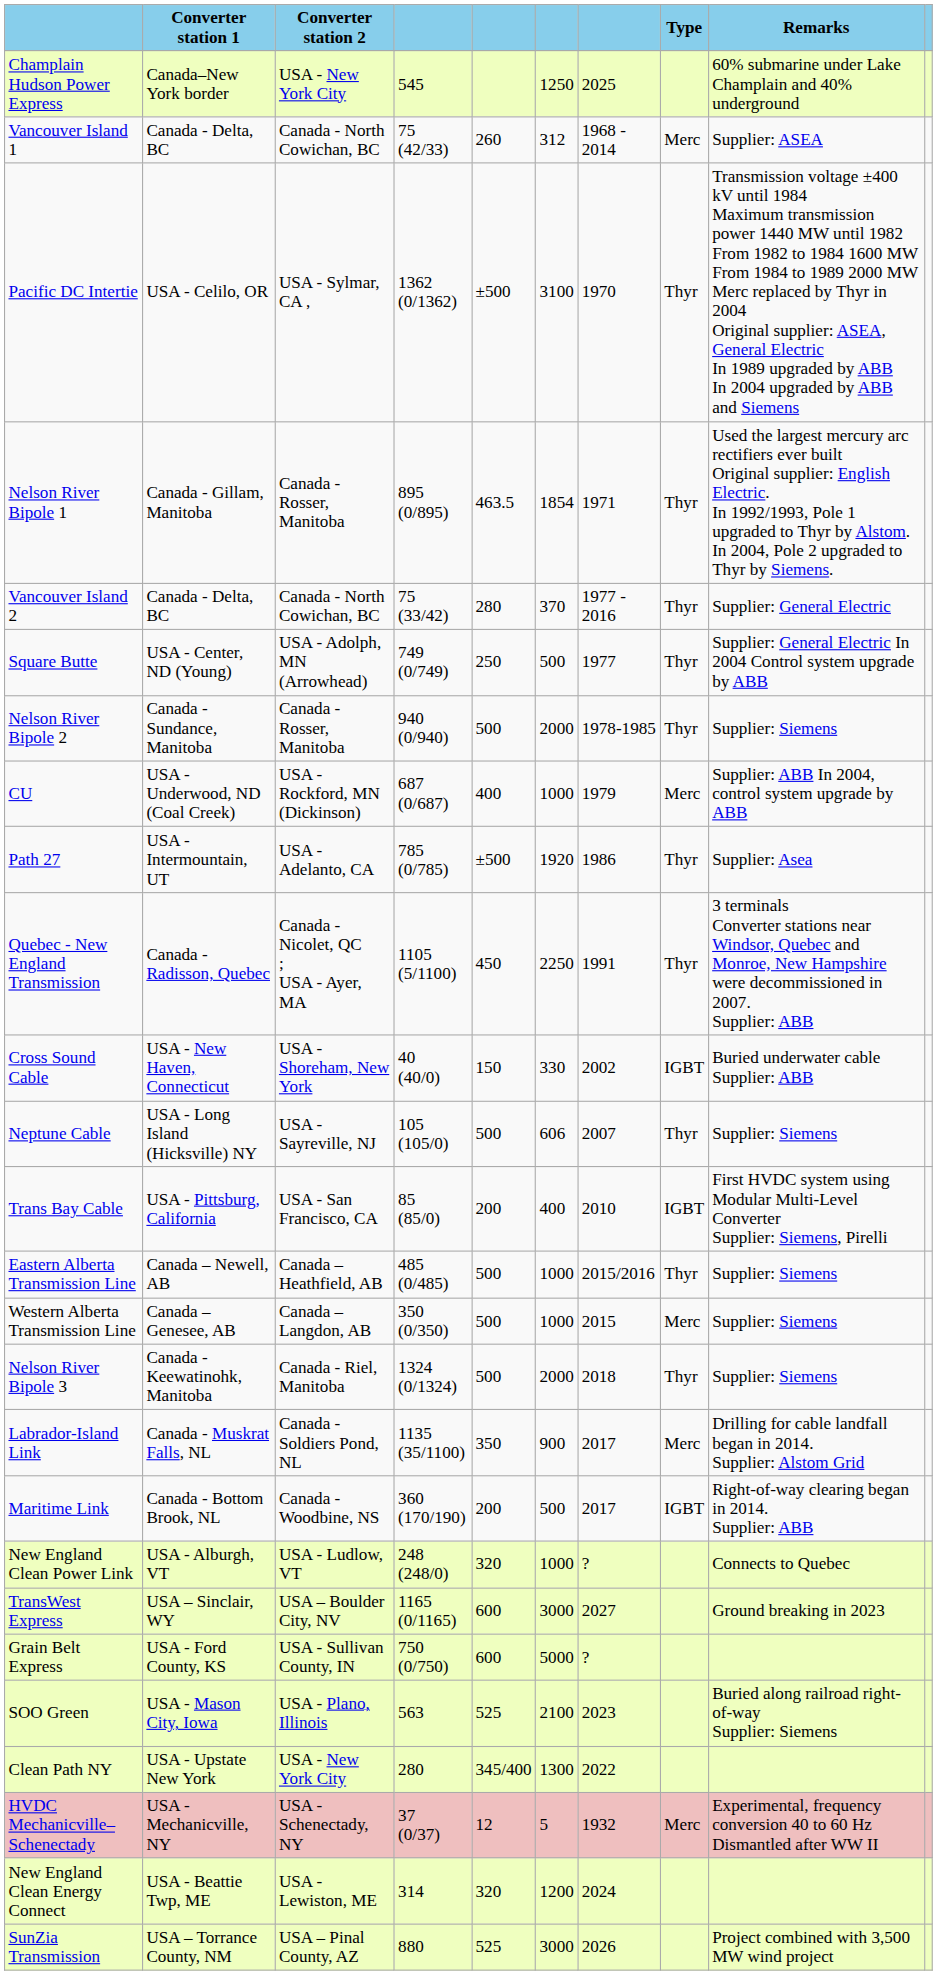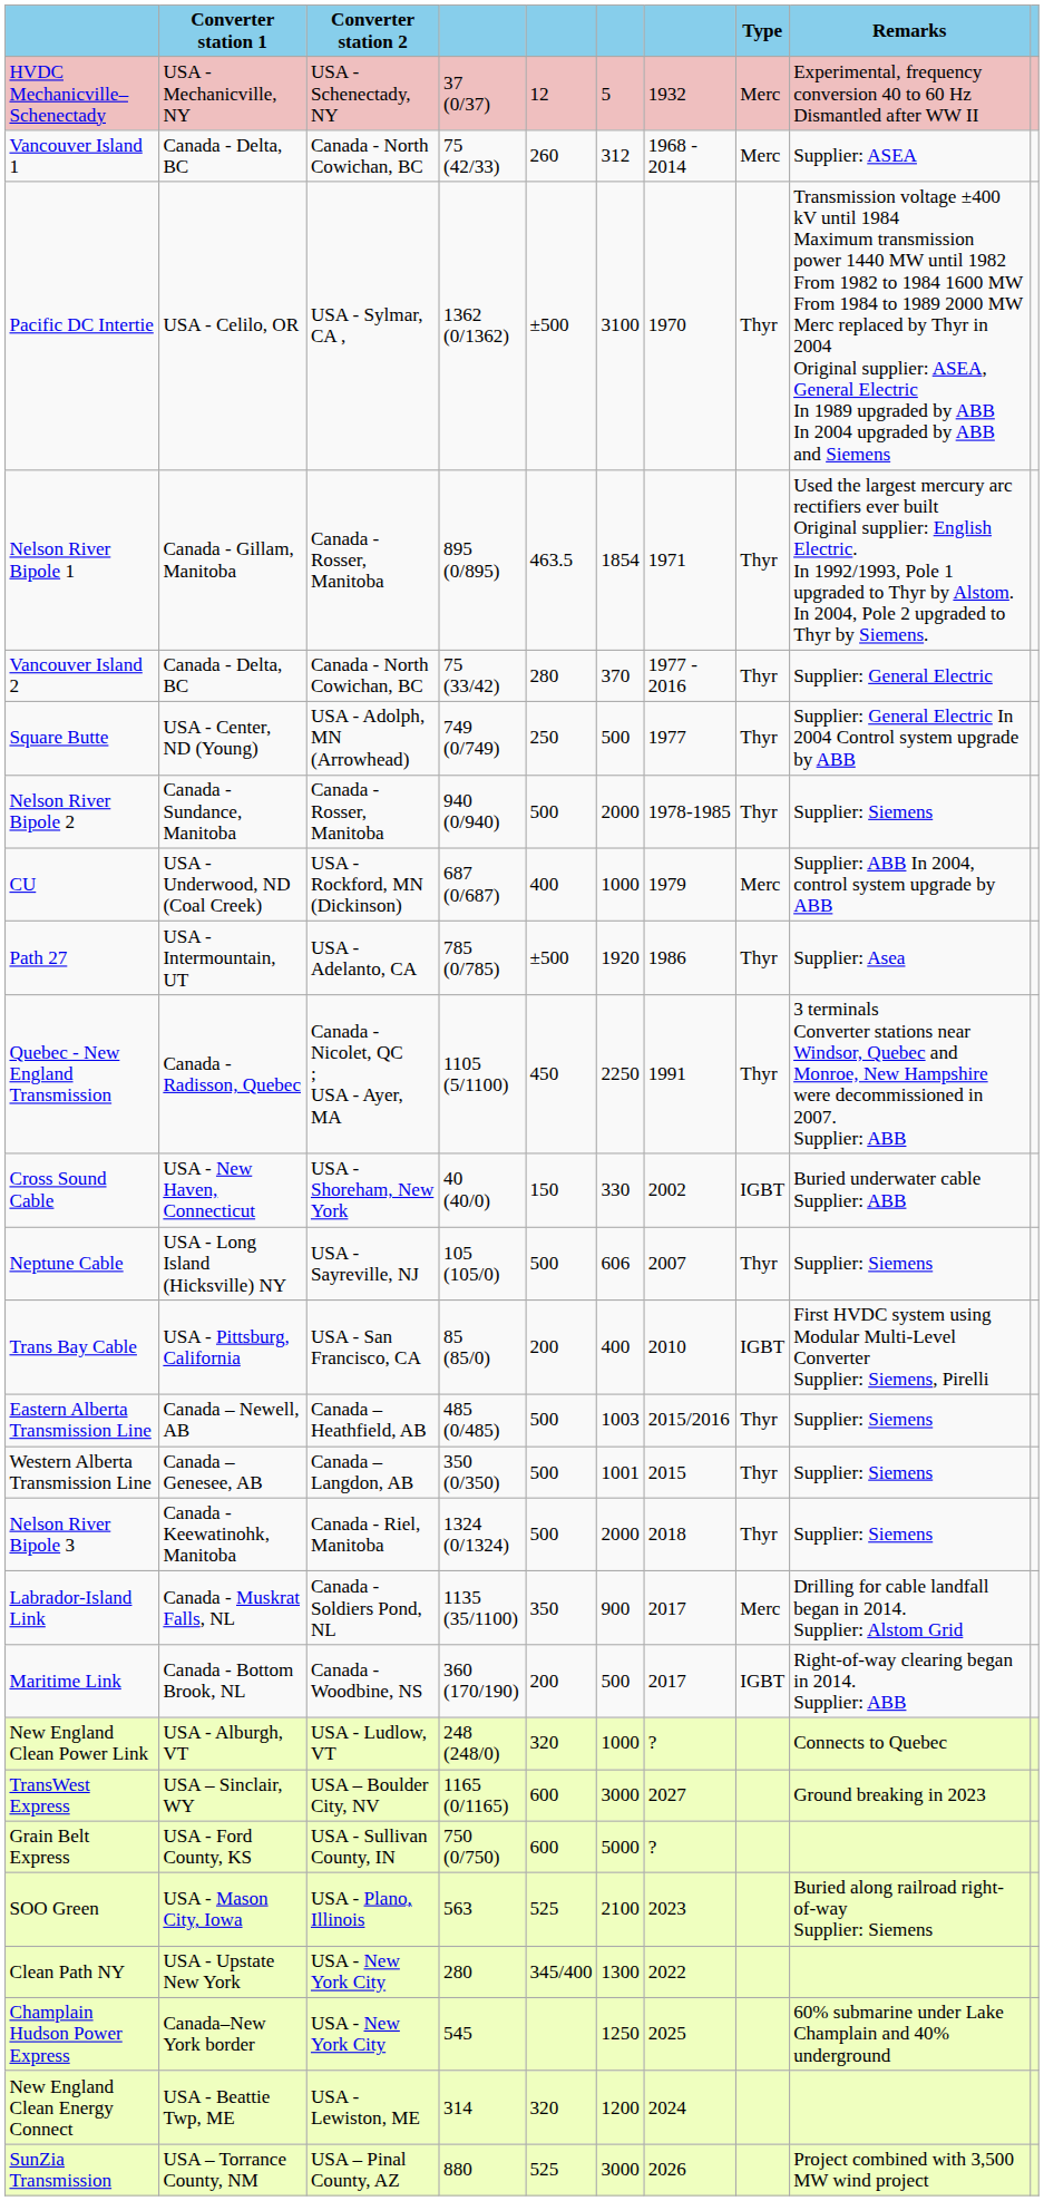 <table class="wikitable sortable">
 <tr>
 <th style="background-color: #87CEEB"><br></th>
 <th style="background-color: #87CEEB">Converter<br>station 1<br></th>
 <th style="background-color: #87CEEB">Converter<br>station 2<br></th>
 <th style="background-color: #87CEEB" data-sort-type="number"><br></th>
 <th style="background-color: #87CEEB" data-sort-type="number"><br></th>
 <th style="background-color: #87CEEB" data-sort-type="number"><br></th>
 <th style="background-color: #87CEEB"><br></th>
 <th style="background-color: #87CEEB">Type<br></th>
 <th style="background-color: #87CEEB" class="unsortable">Remarks<br></th>
 <th style="background-color: #87CEEB" class="unsortable"><br></th>
 </tr>
 <tr>
 </tr>
 <tr>
 </tr>
-<tr style="background:#efffbf;">
-<td><a href='#'>Champlain Hudson Power Express</a></td>
-<td>Canada–New York border</td>
-<td>USA - <a href='#'>New York City</a></td>
-<td>545</td>
-<td></td>
-<td>1250</td>
-<td>2025</td>
-<td></td>
-<td>60% submarine under Lake Champlain and 40% underground</td>
+<tr style="background:#efbfbf;">
+<td><a href='#'>HVDC Mechanicville–Schenectady</a></td>
+<td>USA - Mechanicville, NY <br></td>
+<td>USA - Schenectady, NY</td>
+<td>37<br>(0/37)</td>
+<td>12</td>
+<td>5</td>
+<td>1932</td>
+<td>Merc</td>
+<td>Experimental, frequency conversion 40 to 60 Hz<br>Dismantled after WW II</td>
 <td></td>
 </tr>
 <tr>
 <td><a href='#'>Vancouver Island</a> 1</td>
 <td>Canada - Delta, BC <br></td>
 <td>Canada - North Cowichan, BC <br></td>
 <td>75<br>(42/33)</td>
 <td>260</td>
 <td>312</td>
 <td>1968 - 2014</td>
 <td>Merc</td>
 <td>Supplier: <a href='#'>ASEA</a></td>
 <td></td>
 </tr>
 <tr>
 <td><a href='#'>Pacific DC Intertie</a></td>
 <td>USA - Celilo, OR <br></td>
 <td>USA - Sylmar, CA , <br></td>
 <td>1362<br>(0/1362)</td>
 <td>±500</td>
 <td>3100</td>
 <td>1970</td>
 <td>Thyr</td>
 <td>Transmission voltage ±400 kV until 1984<br>Maximum transmission power 1440 MW until 1982 <br>From 1982 to 1984 1600 MW <br>From 1984 to 1989 2000 MW <br>Merc replaced by Thyr in 2004 <br>Original supplier: <a href='#'>ASEA</a>, <a href='#'>General Electric</a> <br>In 1989 upgraded by <a href='#'>ABB</a> <br>In 2004 upgraded by <a href='#'>ABB</a> and <a href='#'>Siemens</a></td>
 <td></td>
 </tr>
 <tr>
 <td><a href='#'>Nelson River Bipole</a> 1</td>
 <td>Canada - Gillam, Manitoba <br></td>
 <td>Canada - Rosser, Manitoba <br></td>
 <td>895<br>(0/895)</td>
 <td>463.5</td>
 <td>1854</td>
 <td>1971</td>
 <td>Thyr</td>
 <td>Used the largest mercury arc rectifiers ever built <br>Original supplier: <a href='#'>English Electric</a>. <br>In 1992/1993, Pole 1 upgraded to Thyr by <a href='#'>Alstom</a>. <br>In 2004, Pole 2 upgraded to Thyr by <a href='#'>Siemens</a>.</td>
 <td></td>
 </tr>
 <tr>
 <td><a href='#'>Vancouver Island</a> 2</td>
 <td>Canada - Delta, BC <br></td>
 <td>Canada - North Cowichan, BC <br></td>
 <td>75<br>(33/42)</td>
 <td>280</td>
 <td>370</td>
 <td>1977 - 2016</td>
 <td>Thyr</td>
 <td>Supplier: <a href='#'>General Electric</a></td>
 <td></td>
 </tr>
 <tr>
 <td><a href='#'>Square Butte</a></td>
 <td>USA - Center, ND (Young) <br></td>
 <td>USA - Adolph, MN (Arrowhead) <br></td>
 <td>749<br>(0/749)</td>
 <td>250</td>
 <td>500</td>
 <td>1977</td>
 <td>Thyr</td>
 <td>Supplier: <a href='#'>General Electric</a> In 2004 Control system upgrade by <a href='#'>ABB</a></td>
 <td></td>
 </tr>
 <tr>
 <td><a href='#'>Nelson River Bipole</a> 2</td>
 <td>Canada - Sundance, Manitoba <br></td>
 <td>Canada - Rosser, Manitoba <br></td>
 <td>940<br>(0/940)</td>
 <td>500</td>
 <td>2000</td>
 <td>1978-1985</td>
 <td>Thyr</td>
 <td>Supplier: <a href='#'>Siemens</a></td>
 <td></td>
 </tr>
 <tr>
 <td><a href='#'>CU</a></td>
 <td>USA - Underwood, ND <br>(Coal Creek) <br></td>
 <td>USA - Rockford, MN <br>(Dickinson) <br></td>
 <td>687<br>(0/687)</td>
 <td>400</td>
 <td>1000</td>
 <td>1979</td>
 <td>Merc</td>
 <td>Supplier: <a href='#'>ABB</a> In 2004, control system upgrade by <a href='#'>ABB</a></td>
 <td></td>
 </tr>
 <tr>
 <td><a href='#'>Path 27</a></td>
 <td>USA - Intermountain, UT <br></td>
 <td>USA - Adelanto, CA <br></td>
 <td>785<br>(0/785)</td>
 <td>±500</td>
 <td>1920</td>
 <td>1986</td>
 <td>Thyr</td>
 <td>Supplier: <a href='#'>Asea</a></td>
 <td></td>
 </tr>
 <tr>
 <td><a href='#'>Quebec - New England Transmission</a></td>
 <td>Canada - <a href='#'>Radisson, Quebec</a><br></td>
 <td>Canada - Nicolet, QC <br>;<br> USA - Ayer, MA <br></td>
 <td>1105<br>(5/1100)</td>
 <td>450</td>
 <td>2250</td>
 <td>1991</td>
 <td>Thyr</td>
 <td>3 terminals<br>Converter stations near <a href='#'>Windsor, Quebec</a> and <a href='#'>Monroe, New Hampshire</a> were decommissioned in 2007.<br>Supplier: <a href='#'>ABB</a></td>
 <td></td>
 </tr>
 <tr>
 <td><a href='#'>Cross Sound Cable</a></td>
 <td>USA - <a href='#'>New Haven, Connecticut</a><br></td>
 <td>USA - <a href='#'>Shoreham, New York</a> <br></td>
 <td>40<br>(40/0)</td>
 <td>150</td>
 <td>330</td>
 <td>2002</td>
 <td>IGBT</td>
 <td>Buried underwater cable<br>Supplier: <a href='#'>ABB</a></td>
 <td></td>
 </tr>
 <tr>
 <td><a href='#'>Neptune Cable</a></td>
 <td>USA - Long Island (Hicksville) NY <br></td>
 <td>USA -Sayreville, NJ <br></td>
 <td>105<br>(105/0)</td>
 <td>500</td>
 <td>606</td>
 <td>2007</td>
 <td>Thyr</td>
 <td>Supplier: <a href='#'>Siemens</a></td>
 <td></td>
 </tr>
 <tr>
 <td><a href='#'>Trans Bay Cable</a></td>
 <td>USA - <a href='#'>Pittsburg, California</a><br></td>
 <td>USA - San Francisco, CA <br></td>
 <td>85<br>(85/0)</td>
 <td>200</td>
 <td>400</td>
 <td>2010</td>
 <td>IGBT</td>
 <td>First HVDC system using Modular Multi-Level Converter<br>Supplier: <a href='#'>Siemens</a>, Pirelli</td>
 <td></td>
 </tr>
 <tr>
 <td><a href='#'>Eastern Alberta Transmission Line</a></td>
 <td>Canada – Newell, AB </td>
 <td>Canada – Heathfield, AB </td>
 <td>485 (0/485)</td>
 <td>500</td>
-<td>1000</td>
+<td>1003</td>
 <td>2015/2016</td>
 <td>Thyr</td>
 <td>Supplier: <a href='#'>Siemens</a></td>
 <td></td>
 </tr>
 <tr>
 <td>Western Alberta Transmission Line</td>
 <td>Canada – Genesee, AB </td>
 <td>Canada – Langdon, AB </td>
 <td>350 (0/350)</td>
 <td>500</td>
-<td>1000</td>
+<td>1001</td>
 <td>2015</td>
-<td>Merc</td>
+<td>Thyr</td>
 <td>Supplier: <a href='#'>Siemens</a></td>
 <td></td>
 </tr>
 <tr>
 <td><a href='#'>Nelson River Bipole</a> 3</td>
 <td>Canada - Keewatinohk, Manitoba <br></td>
 <td>Canada - Riel, Manitoba <br></td>
 <td>1324<br>(0/1324)</td>
 <td>500</td>
 <td>2000</td>
 <td>2018</td>
 <td>Thyr</td>
 <td>Supplier: <a href='#'>Siemens</a></td>
 <td></td>
 </tr>
 <tr>
 <td><a href='#'>Labrador-Island Link</a></td>
 <td>Canada - <a href='#'>Muskrat Falls</a>, NL</td>
 <td>Canada - Soldiers Pond, NL</td>
 <td>1135<br>(35/1100)</td>
 <td>350</td>
 <td>900</td>
 <td>2017</td>
 <td>Merc</td>
 <td>Drilling for cable landfall began in 2014. <br>Supplier: <a href='#'>Alstom Grid</a></td>
 <td></td>
 </tr>
 <tr>
 <td><a href='#'>Maritime Link</a></td>
 <td>Canada - Bottom Brook, NL </td>
 <td>Canada - Woodbine, NS <br></td>
 <td>360<br>(170/190)</td>
 <td>200</td>
 <td>500</td>
 <td>2017</td>
 <td>IGBT</td>
 <td>Right-of-way clearing began in 2014.<br>Supplier: <a href='#'>ABB</a></td>
 <td></td>
 </tr>
 <tr style="background:#efffbf;">
 <td>New England Clean Power Link</td>
 <td>USA - Alburgh, VT</td>
 <td>USA - Ludlow, VT</td>
 <td>248<br>(248/0)</td>
 <td>320</td>
 <td>1000</td>
 <td>?</td>
 <td></td>
 <td>Connects to Quebec</td>
 <td></td>
 </tr>
 <tr style="background:#efffbf;">
 <td><a href='#'>TransWest Express</a></td>
 <td>USA – Sinclair, WY</td>
 <td>USA – Boulder City, NV</td>
 <td>1165<br>(0/1165)</td>
 <td>600</td>
 <td>3000</td>
 <td>2027</td>
 <td></td>
 <td>Ground breaking in 2023</td>
 <td></td>
 </tr>
 <tr style="background:#efffbf;">
 <td>Grain Belt Express</td>
 <td>USA - Ford County, KS</td>
 <td>USA - Sullivan County, IN</td>
 <td>750<br>(0/750)</td>
 <td>600</td>
 <td>5000</td>
 <td>?</td>
 <td></td>
 <td></td>
 <td></td>
 </tr>
 <tr style="background:#efffbf;">
 <td>SOO Green</td>
 <td>USA - <a href='#'>Mason City, Iowa</a></td>
 <td>USA - <a href='#'>Plano, Illinois</a></td>
 <td>563</td>
 <td>525</td>
 <td>2100</td>
 <td>2023</td>
 <td></td>
 <td>Buried along railroad right-of-way<br>Supplier: Siemens</td>
 <td></td>
 </tr>
 <tr style="background:#efffbf;">
 <td>Clean Path NY</td>
 <td>USA - Upstate New York</td>
 <td>USA - <a href='#'>New York City</a></td>
 <td>280</td>
 <td>345/400</td>
 <td>1300</td>
 <td>2022</td>
 <td></td>
 <td></td>
 <td></td>
 </tr>
-<tr style="background:#efbfbf;">
-<td><a href='#'>HVDC Mechanicville–Schenectady</a></td>
-<td>USA - Mechanicville, NY <br></td>
-<td>USA - Schenectady, NY</td>
-<td>37<br>(0/37)</td>
-<td>12</td>
-<td>5</td>
-<td>1932</td>
-<td>Merc</td>
-<td>Experimental, frequency conversion 40 to 60 Hz<br>Dismantled after WW II</td>
+<tr style="background:#efffbf;">
+<td><a href='#'>Champlain Hudson Power Express</a></td>
+<td>Canada–New York border</td>
+<td>USA - <a href='#'>New York City</a></td>
+<td>545</td>
+<td></td>
+<td>1250</td>
+<td>2025</td>
+<td></td>
+<td>60% submarine under Lake Champlain and 40% underground</td>
 <td></td>
 </tr>
 <tr style="background:#efffbf;">
 <td>New England Clean Energy Connect</td>
 <td>USA - Beattie Twp, ME</td>
 <td>USA - Lewiston, ME</td>
 <td>314</td>
 <td>320</td>
 <td>1200</td>
 <td>2024</td>
 <td></td>
 <td></td>
 <td></td>
 </tr>
 <tr style="background:#efffbf;">
 <td><a href='#'>SunZia Transmission</a></td>
 <td>USA – Torrance County, NM</td>
 <td>USA – Pinal County, AZ</td>
 <td>880</td>
 <td>525</td>
 <td>3000</td>
 <td>2026</td>
 <td></td>
 <td>Project combined with 3,500 MW wind project</td>
 <td></td>
 </tr>
 </table>
